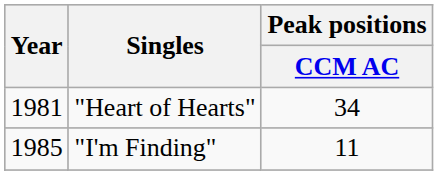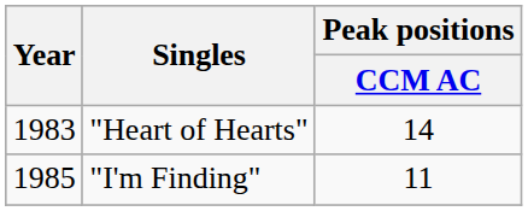 <table class="wikitable">
 <tr>
 <th rowspan="2">Year</th>
 <th rowspan="2">Singles</th>
 <th colspan="2">Peak positions</th>
 </tr>
 <tr>
 <th><a href='#'>CCM AC</a></th>
 </tr>
 <tr>
-<td>1981</td>
+<td>1983</td>
 <td>"Heart of Hearts"</td>
-<td align="center">34</td>
+<td align="center">14</td>
 </tr>
 <tr>
 <td>1985</td>
 <td>"I'm Finding"</td>
 <td align="center">11</td>
 </tr>
 </table>
